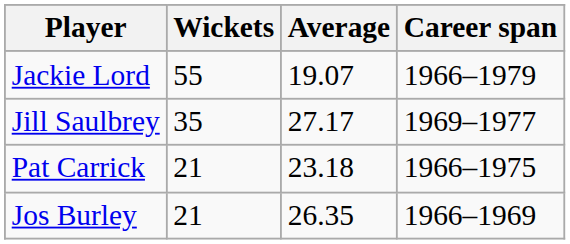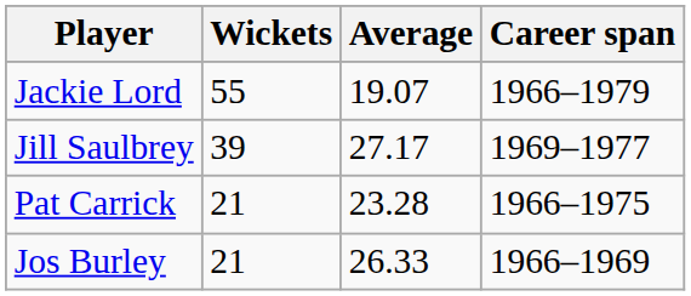 <table class="wikitable">
 <tr>
 <th>Player</th>
 <th>Wickets</th>
 <th>Average</th>
 <th>Career span</th>
 </tr>
 <tr>
 <td><a href='#'>Jackie Lord</a></td>
 <td>55</td>
 <td>19.07</td>
 <td>1966–1979</td>
 </tr>
 <tr>
 <td><a href='#'>Jill Saulbrey</a></td>
-<td>35</td>
+<td>39</td>
 <td>27.17</td>
 <td>1969–1977</td>
 </tr>
 <tr>
 <td><a href='#'>Pat Carrick</a></td>
 <td>21</td>
-<td>23.18</td>
+<td>23.28</td>
 <td>1966–1975</td>
 </tr>
 <tr>
 <td><a href='#'>Jos Burley</a></td>
 <td>21</td>
-<td>26.35</td>
+<td>26.33</td>
 <td>1966–1969</td>
 </tr>
 </table>
